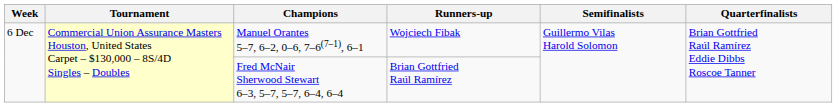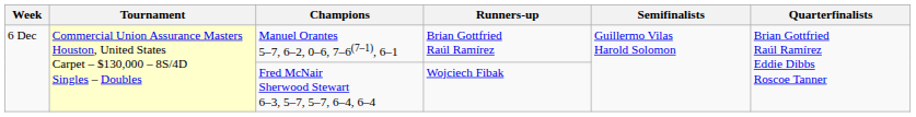 <table class=wikitable style=font-size:95%>
 <tr>
 <th style="width:48px;">Week</th>
 <th style="width:248px;">Tournament</th>
 <th style="width:200px;">Champions</th>
 <th style="width:200px;">Runners-up</th>
 <th style="width:190px;">Semifinalists</th>
 <th style="width:190px;">Quarterfinalists</th>
 </tr>
 <tr valign=top>
 <td rowspan=2>6 Dec</td>
 <td style="background:#ffc;" rowspan=2><a href='#'>Commercial Union Assurance Masters</a> <br>  <a href='#'>Houston</a>, United States <br> Carpet – $130,000 – 8S/4D <br> <a href='#'>Singles</a> – <a href='#'>Doubles</a></td>
 <td> <a href='#'>Manuel Orantes</a> <br> 5–7, 6–2, 0–6, 7–6<sup>(7–1)</sup>, 6–1</td>
-<td> <a href='#'>Wojciech Fibak</a></td>
+<td> <a href='#'>Brian Gottfried</a> <br>  <a href='#'>Raúl Ramírez</a></td>
 <td rowspan=2> <a href='#'>Guillermo Vilas</a> <br>  <a href='#'>Harold Solomon</a></td>
 <td rowspan="2">  <a href='#'>Brian Gottfried</a> <br>  <a href='#'>Raúl Ramírez</a> <br>  <a href='#'>Eddie Dibbs</a> <br>  <a href='#'>Roscoe Tanner</a></td>
 </tr>
 <tr valign=top>
 <td> <a href='#'>Fred McNair</a> <br>  <a href='#'>Sherwood Stewart</a> <br> 6–3, 5–7, 5–7, 6–4, 6–4</td>
-<td> <a href='#'>Brian Gottfried</a> <br>  <a href='#'>Raúl Ramírez</a></td>
+<td> <a href='#'>Wojciech Fibak</a></td>
 </tr>
 </table>
